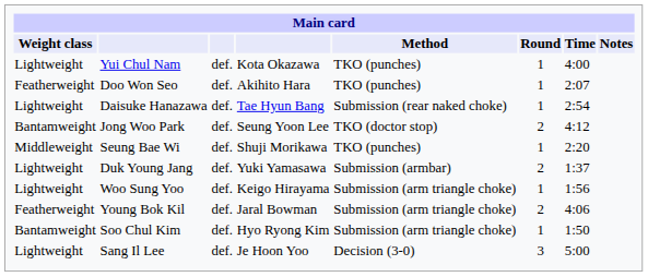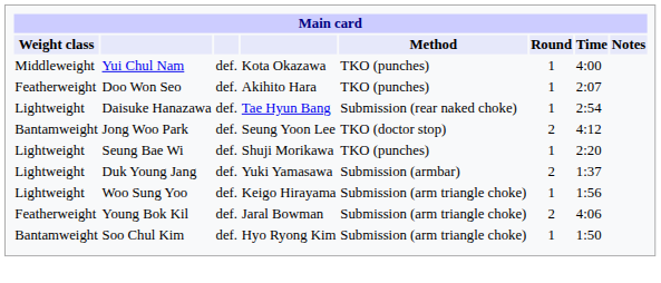 <table style="font-size: 84%; border: 1px solid darkgray; padding: 0.43em; background-color: #F8F9FA;">
 <tr>
 <th colspan="8" style="background-color: #ccf; color: #000080; text-align: center;">Main card</th>
 </tr>
 <tr>
 <th colspan="1" style="background-color: #E6E8FA; color: #000000; text-align: center;">Weight class</th>
 <th colspan="1" style="background-color: #E6E8FA; color: #000000; text-align: center;"></th>
 <th colspan="1" style="background-color: #E6E8FA; color: #000000; text-align: center;"></th>
 <th colspan="1" style="background-color: #E6E8FA; color: #000000; text-align: center;"></th>
 <th colspan="1" style="background-color: #E6E8FA; color: #000000; text-align: center;">Method</th>
 <th colspan="1" style="background-color: #E6E8FA; color: #000000; text-align: center;">Round</th>
 <th colspan="1" style="background-color: #E6E8FA; color: #000000; text-align: center;">Time</th>
 <th colspan="1" style="background-color: #E6E8FA; color: #000000; text-align: center;">Notes</th>
 </tr>
 <tr>
-<td>Lightweight</td>
+<td>Middleweight</td>
 <td> <a href='#'>Yui Chul Nam</a></td>
 <td>def.</td>
 <td> Kota Okazawa</td>
 <td>TKO (punches)</td>
 <td align="center">1</td>
 <td>4:00</td>
 <td></td>
 </tr>
 <tr>
 <td>Featherweight</td>
 <td> Doo Won Seo</td>
 <td>def.</td>
 <td> Akihito Hara</td>
 <td>TKO (punches)</td>
 <td align="center">1</td>
 <td>2:07</td>
 <td></td>
 </tr>
 <tr>
 <td>Lightweight</td>
 <td> Daisuke Hanazawa</td>
 <td>def.</td>
 <td> <a href='#'>Tae Hyun Bang</a></td>
 <td>Submission (rear naked choke)</td>
 <td align="center">1</td>
 <td>2:54</td>
 <td></td>
 </tr>
 <tr>
 <td>Bantamweight</td>
 <td> Jong Woo Park</td>
 <td>def.</td>
 <td> Seung Yoon Lee</td>
 <td>TKO (doctor stop)</td>
 <td align="center">2</td>
 <td>4:12</td>
 <td></td>
 </tr>
 <tr>
-<td>Middleweight</td>
+<td>Lightweight</td>
 <td> Seung Bae Wi</td>
 <td>def.</td>
 <td> Shuji Morikawa</td>
 <td>TKO (punches)</td>
 <td align="center">1</td>
 <td>2:20</td>
 <td></td>
 </tr>
 <tr>
 <td>Lightweight</td>
 <td> Duk Young Jang</td>
 <td>def.</td>
 <td> Yuki Yamasawa</td>
 <td>Submission (armbar)</td>
 <td align="center">2</td>
 <td>1:37</td>
 <td></td>
 </tr>
 <tr>
 <td>Lightweight</td>
 <td> Woo Sung Yoo</td>
 <td>def.</td>
 <td> Keigo Hirayama</td>
 <td>Submission (arm triangle choke)</td>
 <td align="center">1</td>
 <td>1:56</td>
 <td></td>
 </tr>
 <tr>
 <td>Featherweight</td>
 <td> Young Bok Kil</td>
 <td>def.</td>
 <td> Jaral Bowman</td>
 <td>Submission (arm triangle choke)</td>
 <td align="center">2</td>
 <td>4:06</td>
 <td></td>
 </tr>
 <tr>
 <td>Bantamweight</td>
 <td> Soo Chul Kim</td>
 <td>def.</td>
 <td> Hyo Ryong Kim</td>
 <td>Submission (arm triangle choke)</td>
 <td align="center">1</td>
 <td>1:50</td>
 <td></td>
 </tr>
 <tr>
-<td>Lightweight</td>
-<td> Sang Il Lee</td>
-<td>def.</td>
-<td> Je Hoon Yoo</td>
-<td>Decision (3-0)</td>
-<td align="center">3</td>
-<td>5:00</td>
-<td></td>
-</tr>
-<tr>
 </tr>
 </table>
